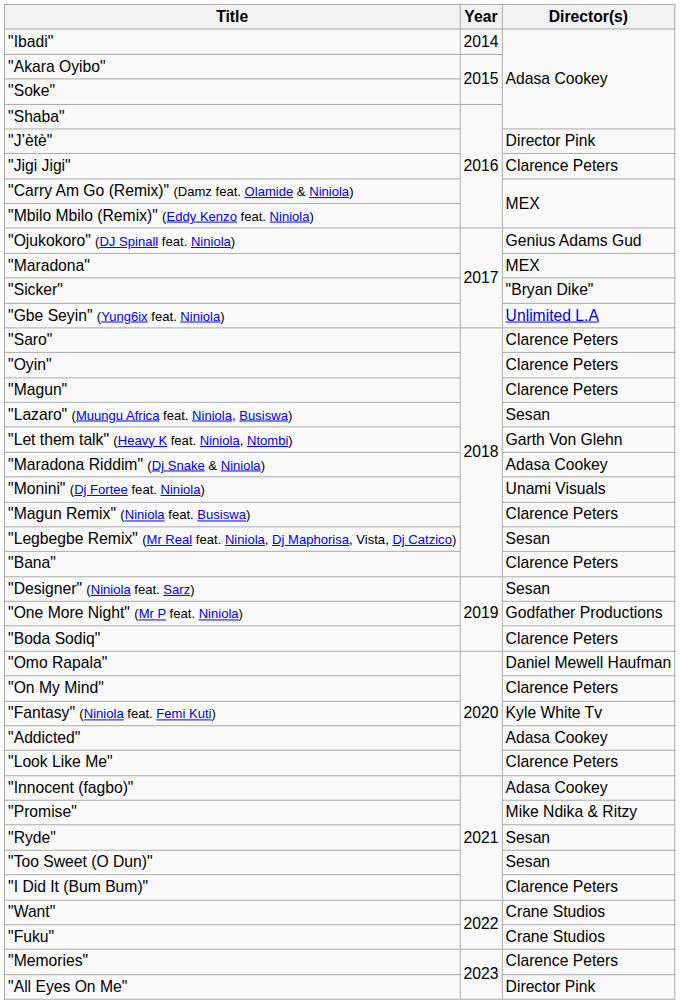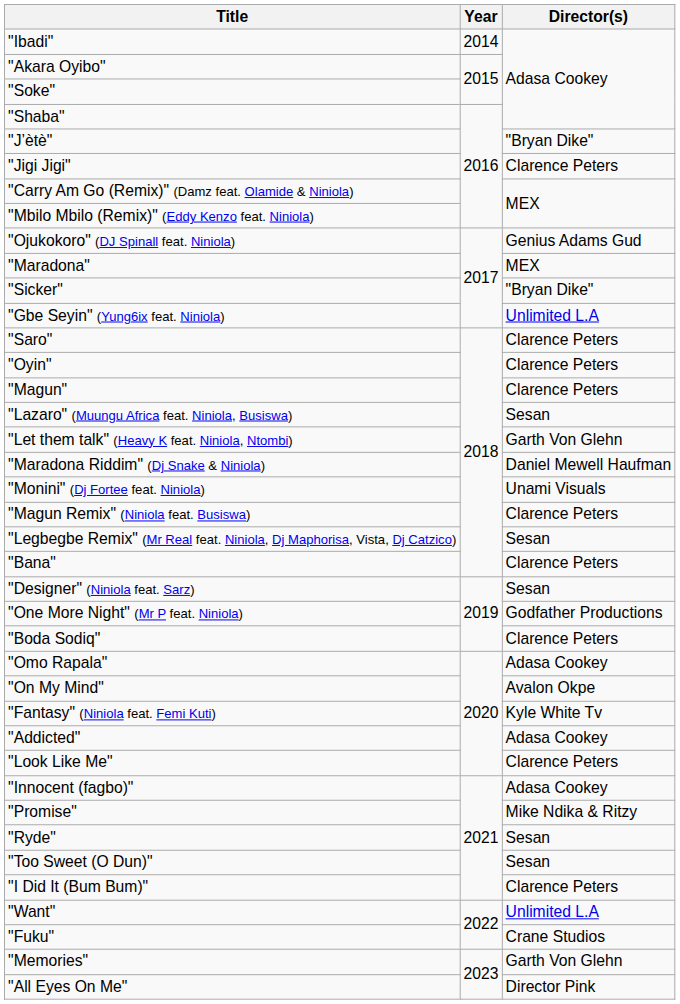 <table class="wikitable sortable">
 <tr>
 <th>Title</th>
 <th>Year</th>
 <th>Director(s)</th>
 </tr>
 <tr>
 <td>"Ibadi"</td>
 <td>2014</td>
 <td rowspan="4">Adasa Cookey</td>
 </tr>
 <tr>
 <td>"Akara Oyibo"</td>
 <td rowspan="2">2015</td>
 </tr>
 <tr>
 <td>"Soke"</td>
 </tr>
 <tr>
 <td>"Shaba"</td>
 <td rowspan="5">2016</td>
 </tr>
 <tr>
 <td>"J’ètè"</td>
-<td>Director Pink</td>
+<td>"Bryan Dike"</td>
 </tr>
 <tr>
 <td>"Jigi Jigi"</td>
 <td>Clarence Peters</td>
 </tr>
 <tr>
 <td>"Carry Am Go (Remix)" <small>(Damz feat. <a href='#'>Olamide</a> & <a href='#'>Niniola</a>)</small></td>
 <td rowspan="2">MEX</td>
 </tr>
 <tr>
 <td>"Mbilo Mbilo (Remix)" <small>(<a href='#'>Eddy Kenzo</a> feat. <a href='#'>Niniola</a>)</small> </td>
 </tr>
 <tr>
 <td>"Ojukokoro" <small>(<a href='#'>DJ Spinall</a> feat. <a href='#'>Niniola</a>)</small></td>
 <td rowspan="4">2017</td>
 <td>Genius Adams Gud</td>
 </tr>
 <tr>
 <td>"Maradona"</td>
 <td>MEX</td>
 </tr>
 <tr>
 <td>"Sicker"</td>
 <td>"Bryan Dike"</td>
 </tr>
 <tr>
 <td>"Gbe Seyin" <small>(<a href='#'>Yung6ix</a> feat. <a href='#'>Niniola</a>)</small></td>
 <td><a href='#'>Unlimited L.A</a></td>
 </tr>
 <tr>
 <td>"Saro"</td>
 <td rowspan="10">2018</td>
 <td>Clarence Peters</td>
 </tr>
 <tr>
 <td>"Oyin"</td>
 <td>Clarence Peters</td>
 </tr>
 <tr>
 <td>"Magun"</td>
 <td>Clarence Peters</td>
 </tr>
 <tr>
 <td>"Lazaro" <small>(<a href='#'>Muungu Africa</a> feat. <a href='#'>Niniola</a>, <a href='#'>Busiswa</a>)</small></td>
 <td>Sesan</td>
 </tr>
 <tr>
 <td>"Let them talk" <small>(<a href='#'>Heavy K</a> feat. <a href='#'>Niniola</a>, <a href='#'>Ntombi</a>)</small></td>
 <td>Garth Von Glehn</td>
 </tr>
 <tr>
 <td>"Maradona Riddim" <small>(<a href='#'>Dj Snake</a> & <a href='#'>Niniola</a>)</small></td>
-<td>Adasa Cookey</td>
+<td>Daniel Mewell Haufman</td>
 </tr>
 <tr>
 <td>"Monini" <small>(<a href='#'>Dj Fortee</a> feat. <a href='#'>Niniola</a>)</small></td>
 <td>Unami Visuals</td>
 </tr>
 <tr>
 <td>"Magun Remix" <small>(<a href='#'>Niniola</a> feat. <a href='#'>Busiswa</a>)</small></td>
 <td>Clarence Peters</td>
 </tr>
 <tr>
 <td>"Legbegbe Remix" <small>(<a href='#'>Mr Real</a> feat. <a href='#'>Niniola</a>, <a href='#'>Dj Maphorisa</a>, Vista, <a href='#'>Dj Catzico</a>)</small></td>
 <td>Sesan</td>
 </tr>
 <tr>
 <td>"Bana"</td>
 <td>Clarence Peters</td>
 </tr>
 <tr>
 <td>"Designer" <small>(<a href='#'>Niniola</a> feat. <a href='#'>Sarz</a>)</small></td>
 <td rowspan="3">2019</td>
 <td>Sesan</td>
 </tr>
 <tr>
 <td>"One More Night" <small>(<a href='#'>Mr P</a> feat. <a href='#'>Niniola</a>)</small></td>
 <td>Godfather Productions</td>
 </tr>
 <tr>
 <td>"Boda Sodiq"</td>
 <td>Clarence Peters</td>
 </tr>
 <tr>
 <td>"Omo Rapala"</td>
 <td rowspan="5">2020</td>
-<td>Daniel Mewell Haufman</td>
+<td>Adasa Cookey</td>
 </tr>
 <tr>
 <td>"On My Mind"</td>
-<td>Clarence Peters</td>
+<td>Avalon Okpe</td>
 </tr>
 <tr>
 <td>"Fantasy" <small>(<a href='#'>Niniola</a> feat. <a href='#'>Femi Kuti</a>)</small></td>
 <td>Kyle White Tv</td>
 </tr>
 <tr>
 <td>"Addicted"</td>
 <td>Adasa Cookey</td>
 </tr>
 <tr>
 <td>"Look Like Me"</td>
 <td>Clarence Peters</td>
 </tr>
 <tr>
 <td>"Innocent (fagbo)"</td>
 <td rowspan="5">2021</td>
 <td>Adasa Cookey</td>
 </tr>
 <tr>
 <td>"Promise"</td>
 <td>Mike Ndika & Ritzy</td>
 </tr>
 <tr>
 <td>"Ryde"</td>
 <td>Sesan</td>
 </tr>
 <tr>
 <td>"Too Sweet (O Dun)"</td>
 <td>Sesan</td>
 </tr>
 <tr>
 <td>"I Did It (Bum Bum)"</td>
 <td>Clarence Peters</td>
 </tr>
 <tr>
 <td>"Want"</td>
 <td rowspan="2">2022</td>
-<td>Crane Studios</td>
+<td><a href='#'>Unlimited L.A</a></td>
 </tr>
 <tr>
 <td>"Fuku"</td>
 <td>Crane Studios</td>
 </tr>
 <tr>
 <td>"Memories"</td>
 <td rowspan="2">2023</td>
-<td>Clarence Peters</td>
+<td>Garth Von Glehn</td>
 </tr>
 <tr>
 <td>"All Eyes On Me"</td>
 <td>Director Pink</td>
 </tr>
 </table>
